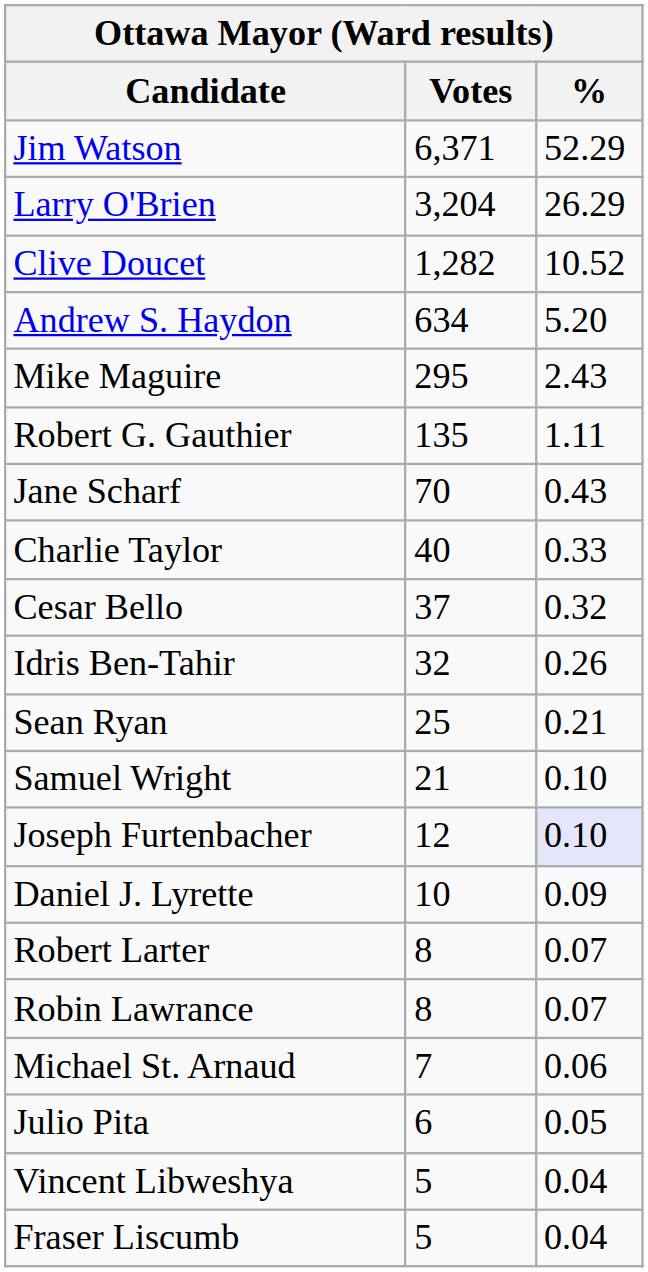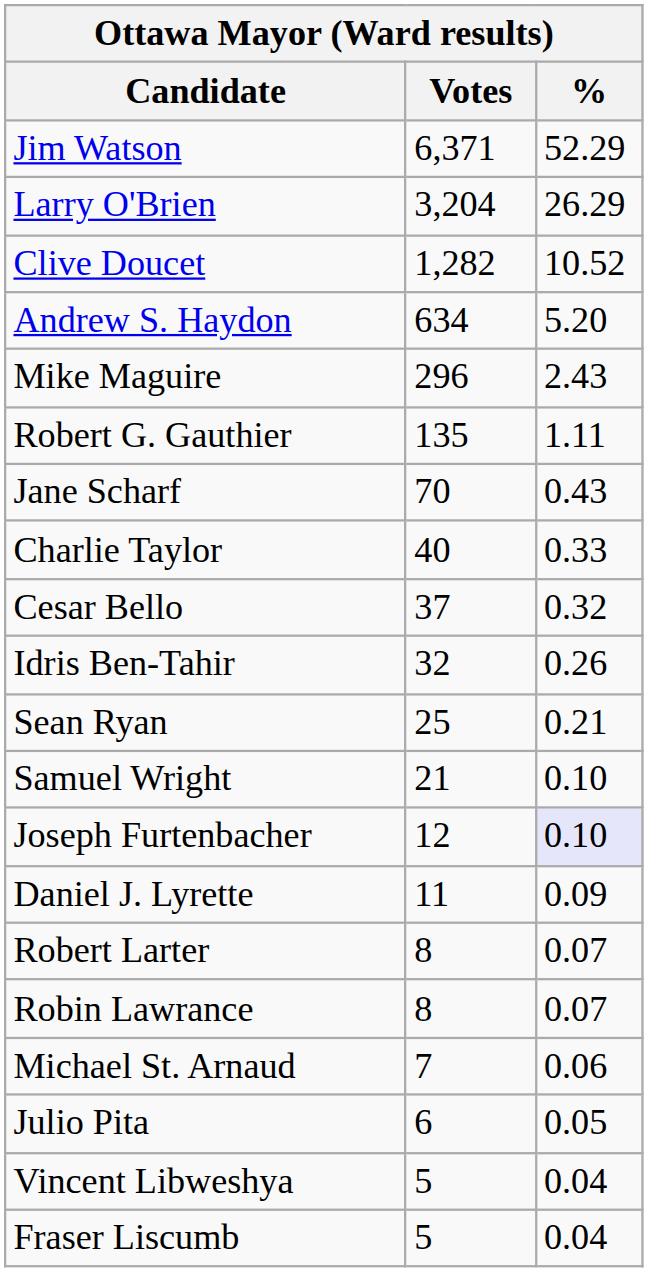 <table class="wikitable">
 <tr>
 <th colspan="3">Ottawa Mayor (Ward results)</th>
 </tr>
 <tr>
 <th style="width: 170px">Candidate</th>
 <th style="width: 50px">Votes</th>
 <th style="width: 40px">%</th>
 </tr>
 <tr>
 <td><a href='#'>Jim Watson</a></td>
 <td>6,371</td>
 <td>52.29</td>
 </tr>
 <tr>
 <td><a href='#'>Larry O'Brien</a></td>
 <td>3,204</td>
 <td>26.29</td>
 </tr>
 <tr>
 <td><a href='#'>Clive Doucet</a></td>
 <td>1,282</td>
 <td>10.52</td>
 </tr>
 <tr>
 <td><a href='#'>Andrew S. Haydon</a></td>
 <td>634</td>
 <td>5.20</td>
 </tr>
 <tr>
 <td>Mike Maguire</td>
-<td>295</td>
+<td>296</td>
 <td>2.43</td>
 </tr>
 <tr>
 <td>Robert G. Gauthier</td>
 <td>135</td>
 <td>1.11</td>
 </tr>
 <tr>
 <td>Jane Scharf</td>
 <td>70</td>
 <td>0.43</td>
 </tr>
 <tr>
 <td>Charlie Taylor</td>
 <td>40</td>
 <td>0.33</td>
 </tr>
 <tr>
 <td>Cesar Bello</td>
 <td>37</td>
 <td>0.32</td>
 </tr>
 <tr>
 <td>Idris Ben-Tahir</td>
 <td>32</td>
 <td>0.26</td>
 </tr>
 <tr>
 <td>Sean Ryan</td>
 <td>25</td>
 <td>0.21</td>
 </tr>
 <tr>
 <td>Samuel Wright</td>
 <td>21</td>
 <td>0.10</td>
 </tr>
 <tr>
 <td>Joseph Furtenbacher</td>
 <td>12</td>
 <td style="background: lavender;">0.10</td>
 </tr>
 <tr>
 <td>Daniel J. Lyrette</td>
-<td>10</td>
+<td>11</td>
 <td>0.09</td>
 </tr>
 <tr>
 <td>Robert Larter</td>
 <td>8</td>
 <td>0.07</td>
 </tr>
 <tr>
 <td>Robin Lawrance</td>
 <td>8</td>
 <td>0.07</td>
 </tr>
 <tr>
 <td>Michael St. Arnaud</td>
 <td>7</td>
 <td>0.06</td>
 </tr>
 <tr>
 <td>Julio Pita</td>
 <td>6</td>
 <td>0.05</td>
 </tr>
 <tr>
 <td>Vincent Libweshya</td>
 <td>5</td>
 <td>0.04</td>
 </tr>
 <tr>
 <td>Fraser Liscumb</td>
 <td>5</td>
 <td>0.04</td>
 </tr>
 </table>
